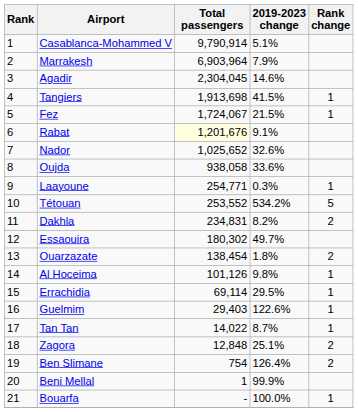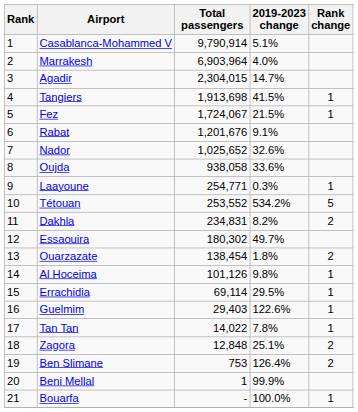 <table class="wikitable">
 <tr>
 <th>Rank</th>
 <th>Airport</th>
 <th style="width:100px">Total<br>passengers</th>
 <th>2019-2023<br>change</th>
 <th>Rank<br>change</th>
 </tr>
 <tr>
 <td>1</td>
 <td><a href='#'>Casablanca-Mohammed V</a></td>
 <td align="right">9,790,914</td>
 <td align="left">5.1%</td>
 <td style="text-align:center;"></td>
 </tr>
 <tr>
 <td>2</td>
 <td><a href='#'>Marrakesh</a></td>
 <td align="right">6,903,964</td>
-<td align="left">7.9%</td>
+<td align="left">4.0%</td>
 <td style="text-align:center;"></td>
 </tr>
 <tr>
 <td>3</td>
 <td><a href='#'>Agadir</a></td>
-<td align="right">2,304,045</td>
-<td align="left">14.6%</td>
+<td align="right">2,304,015</td>
+<td align="left">14.7%</td>
 <td style="text-align:center;"></td>
 </tr>
 <tr>
 <td>4</td>
 <td><a href='#'>Tangiers</a></td>
 <td align="right">1,913,698</td>
 <td align="left">41.5%</td>
 <td style="text-align:center;">1</td>
 </tr>
 <tr>
 <td>5</td>
 <td><a href='#'>Fez</a></td>
 <td align="right">1,724,067</td>
 <td align="left">21.5%</td>
 <td style="text-align:center;">1</td>
 </tr>
 <tr>
 <td>6</td>
 <td><a href='#'>Rabat</a></td>
-<td align="right" style="background: lightyellow;">1,201,676</td>
+<td align="right">1,201,676</td>
 <td align="left">9.1%</td>
 <td style="text-align:center;"></td>
 </tr>
 <tr>
 <td>7</td>
 <td><a href='#'>Nador</a></td>
 <td align="right">1,025,652</td>
 <td align="left">32.6%</td>
 <td style="text-align:center;"></td>
 </tr>
 <tr>
 <td>8</td>
 <td><a href='#'>Oujda</a></td>
 <td align="right">938,058</td>
 <td align="left">33.6%</td>
 <td style="text-align:center;"></td>
 </tr>
 <tr>
 <td>9</td>
 <td><a href='#'>Laayoune</a></td>
 <td align="right">254,771</td>
 <td align="left">0.3%</td>
 <td style="text-align:center;"> 1</td>
 </tr>
 <tr>
 <td>10</td>
 <td><a href='#'>Tétouan</a></td>
 <td align="right">253,552</td>
 <td align="left">534.2%</td>
 <td style="text-align:center;"> 5</td>
 </tr>
 <tr>
 <td>11</td>
 <td><a href='#'>Dakhla</a></td>
 <td align="right">234,831</td>
 <td align="left">8.2%</td>
 <td style="text-align:center;"> 2</td>
 </tr>
 <tr>
 <td>12</td>
 <td><a href='#'>Essaouira</a></td>
 <td align="right">180,302</td>
 <td align="left">49.7%</td>
 <td style="text-align:center;"></td>
 </tr>
 <tr>
 <td>13</td>
 <td><a href='#'>Ouarzazate</a></td>
 <td align="right">138,454</td>
 <td align="left">1.8%</td>
 <td style="text-align:center;"> 2</td>
 </tr>
 <tr>
 <td>14</td>
 <td><a href='#'>Al Hoceima</a></td>
 <td align="right">101,126</td>
 <td align="left">9.8%</td>
 <td style="text-align:center;"> 1</td>
 </tr>
 <tr>
 <td>15</td>
 <td><a href='#'>Errachidia</a></td>
 <td align="right">69,114</td>
 <td align="left">29.5%</td>
 <td style="text-align:center;"> 1</td>
 </tr>
 <tr>
 <td>16</td>
 <td><a href='#'>Guelmim</a></td>
 <td align="right">29,403</td>
 <td align="left">122.6%</td>
 <td style="text-align:center;"> 1</td>
 </tr>
 <tr>
 <td>17</td>
 <td><a href='#'>Tan Tan</a></td>
 <td align="right">14,022</td>
-<td align="left">8.7%</td>
+<td align="left">7.8%</td>
 <td style="text-align:center;"> 1</td>
 </tr>
 <tr>
 <td>18</td>
 <td><a href='#'>Zagora</a></td>
 <td align="right">12,848</td>
 <td align="left">25.1%</td>
 <td style="text-align:center;"> 2</td>
 </tr>
 <tr>
 <td>19</td>
 <td><a href='#'>Ben Slimane</a></td>
-<td align="right">754</td>
+<td align="right">753</td>
 <td align="left">126.4%</td>
 <td style="text-align:center;"> 2</td>
 </tr>
 <tr>
 <td>20</td>
 <td><a href='#'>Beni Mellal</a></td>
 <td align="right">1</td>
 <td align="left">99.9%</td>
 <td style="text-align:center;"></td>
 </tr>
 <tr>
 <td>21</td>
 <td><a href='#'>Bouarfa</a></td>
 <td align="right">-</td>
 <td align="left">100.0%</td>
 <td style="text-align:center;"> 1</td>
 </tr>
 <tr>
 </tr>
 </table>
